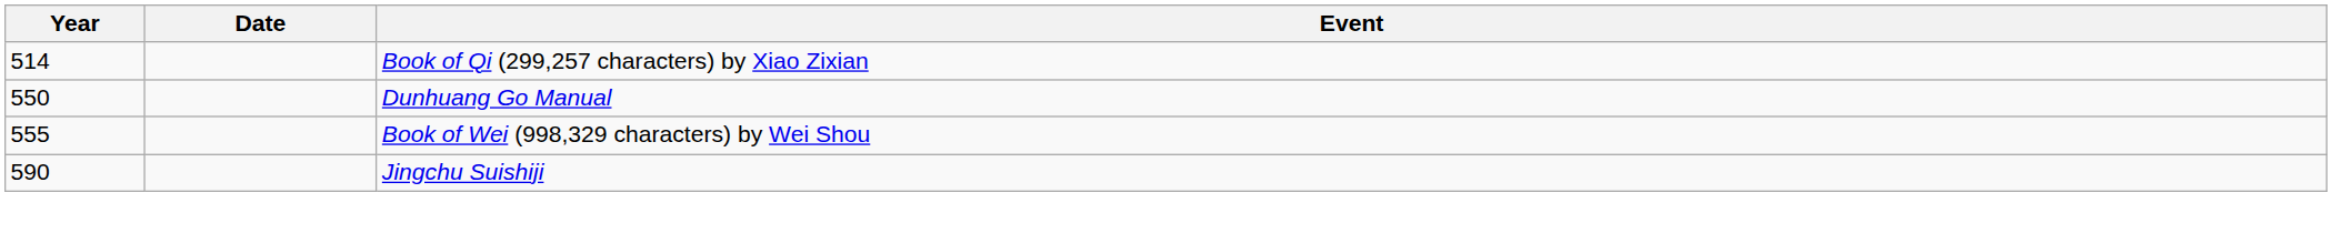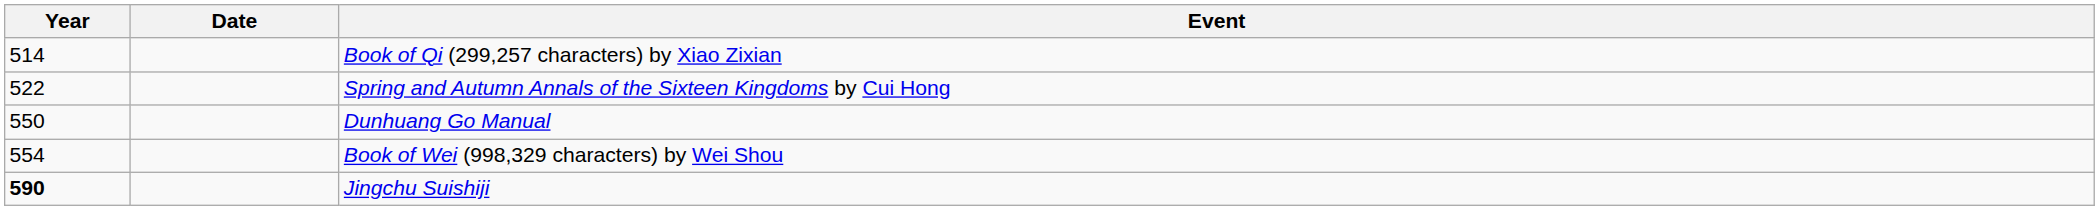 <table class="wikitable" style="width:100%;">
 <tr>
 <th style="width:6%">Year</th>
 <th style="width:10%">Date</th>
 <th>Event</th>
 </tr>
 <tr>
 <td>514</td>
 <td></td>
 <td><em><a href='#'>Book of Qi</a></em> (299,257 characters) by <a href='#'>Xiao Zixian</a></td>
 </tr>
 <tr>
+<td>522</td>
+<td></td>
+<td><em><a href='#'>Spring and Autumn Annals of the Sixteen Kingdoms</a></em> by <a href='#'>Cui Hong</a></td>
+</tr>
+<tr>
 <td>550</td>
 <td></td>
 <td><em><a href='#'>Dunhuang Go Manual</a></em></td>
 </tr>
 <tr>
-<td>555</td>
+<td>554</td>
 <td></td>
 <td><em><a href='#'>Book of Wei</a></em> (998,329 characters) by <a href='#'>Wei Shou</a></td>
 </tr>
 <tr>
-<td>590</td>
+<td><strong>590</strong></td>
 <td></td>
 <td><em><a href='#'>Jingchu Suishiji</a></em></td>
 </tr>
 </table>
